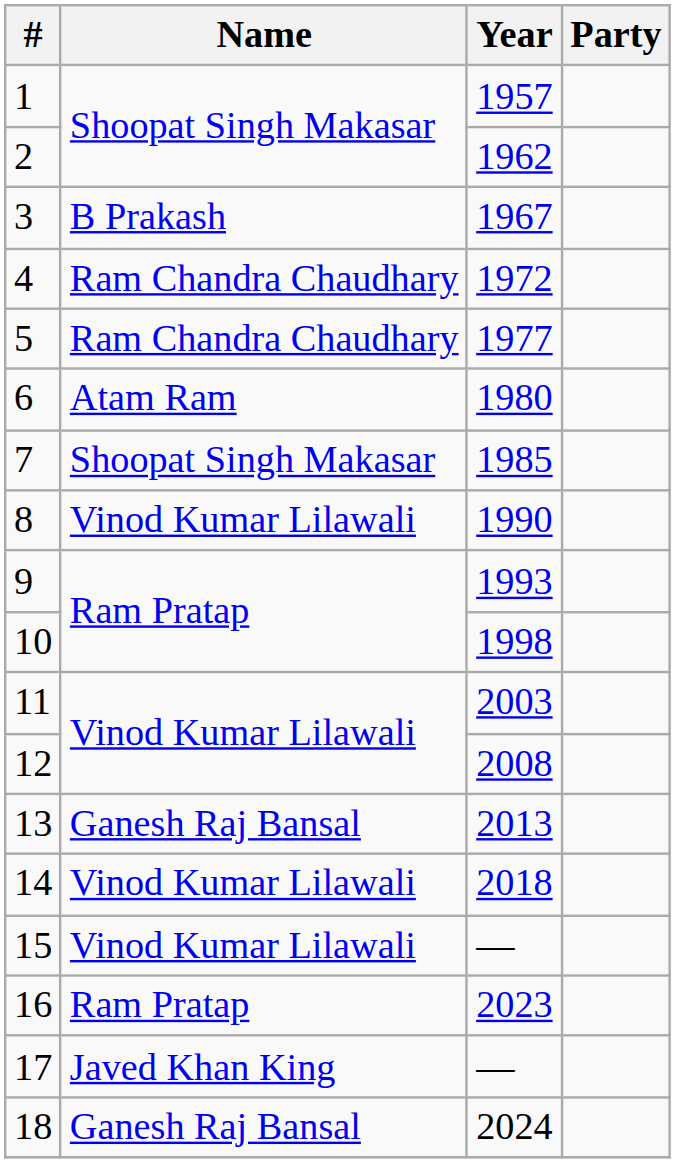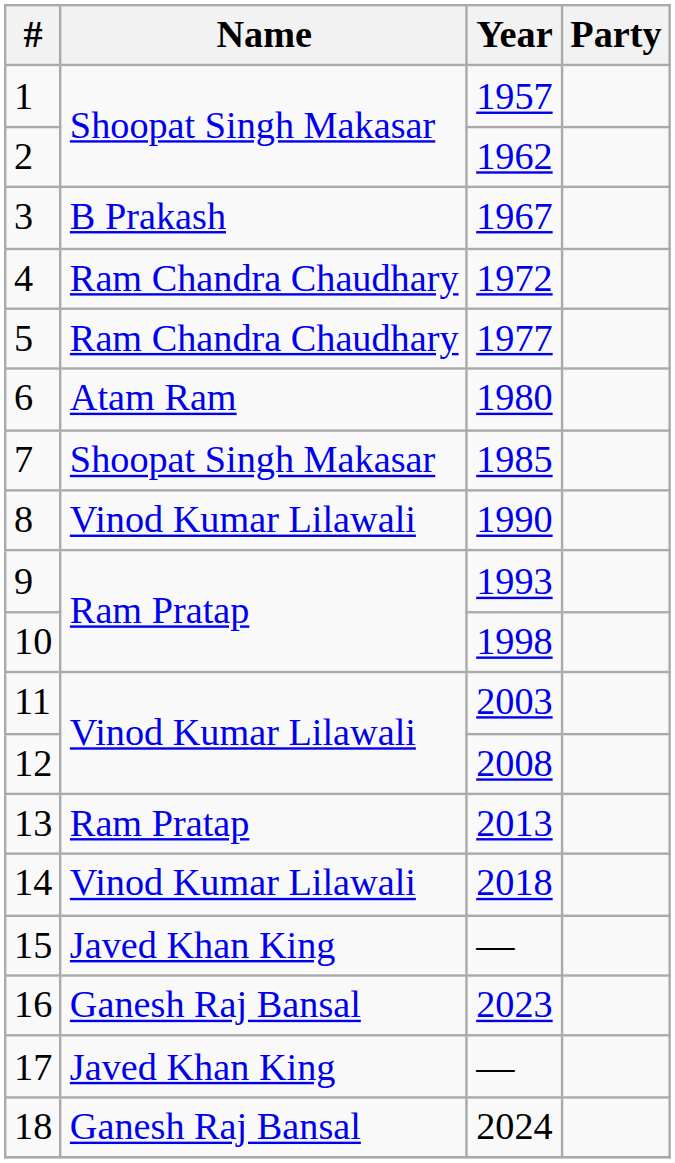 <table class="wikitable">
 <tr>
 <th>#</th>
 <th>Name</th>
 <th>Year</th>
 <th colspan=2>Party</th>
 </tr>
 <tr>
 <td>1</td>
 <td rowspan="2"><a href='#'>Shoopat Singh Makasar</a></td>
 <td><a href='#'>1957</a></td>
 <td></td>
 </tr>
 <tr>
 <td>2</td>
 <td><a href='#'>1962</a></td>
 <td></td>
 </tr>
 <tr>
 <td>3</td>
 <td><a href='#'>B Prakash</a></td>
 <td><a href='#'>1967</a></td>
 <td></td>
 </tr>
 <tr>
 <td>4</td>
 <td><a href='#'>Ram Chandra Chaudhary</a></td>
 <td><a href='#'>1972</a></td>
 </tr>
 <tr>
 <td>5</td>
 <td><a href='#'>Ram Chandra Chaudhary</a></td>
 <td><a href='#'>1977</a></td>
 <td></td>
 </tr>
 <tr>
 <td>6</td>
 <td><a href='#'>Atam Ram</a></td>
 <td><a href='#'>1980</a></td>
 <td></td>
 </tr>
 <tr>
 <td>7</td>
 <td><a href='#'>Shoopat Singh Makasar</a></td>
 <td><a href='#'>1985</a></td>
 <td></td>
 </tr>
 <tr>
 <td>8</td>
 <td><a href='#'>Vinod Kumar Lilawali</a></td>
 <td><a href='#'>1990</a></td>
 <td></td>
 </tr>
 <tr>
 <td>9</td>
 <td rowspan="2"><a href='#'>Ram Pratap</a></td>
 <td><a href='#'>1993</a></td>
 <td></td>
 </tr>
 <tr>
 <td>10</td>
 <td><a href='#'>1998</a></td>
 </tr>
 <tr>
 <td>11</td>
 <td rowspan="2"><a href='#'>Vinod Kumar Lilawali</a></td>
 <td><a href='#'>2003</a></td>
 <td></td>
 </tr>
 <tr>
 <td>12</td>
 <td><a href='#'>2008</a></td>
 </tr>
 <tr>
 <td>13</td>
-<td><a href='#'>Ganesh Raj Bansal</a></td>
+<td><a href='#'>Ram Pratap</a></td>
 <td><a href='#'>2013</a></td>
 <td></td>
 </tr>
 <tr>
 <td>14</td>
 <td><a href='#'>Vinod Kumar Lilawali</a></td>
 <td><a href='#'>2018</a></td>
 <td></td>
 </tr>
 <tr>
 <td>15</td>
-<td><a href='#'>Vinod Kumar Lilawali</a></td>
+<td><a href='#'>Javed Khan King</a></td>
 <td>—</td>
 <td></td>
 </tr>
 <tr>
 <td>16</td>
-<td><a href='#'>Ram Pratap</a></td>
+<td><a href='#'>Ganesh Raj Bansal</a></td>
 <td><a href='#'>2023</a></td>
 <td></td>
 </tr>
 <tr>
 <td>17</td>
 <td><a href='#'>Javed Khan King</a></td>
 <td>—</td>
 <td></td>
 </tr>
 <tr>
 <td>18</td>
 <td><a href='#'>Ganesh Raj Bansal</a></td>
 <td>2024</td>
 <td></td>
 </tr>
 <tr>
 </tr>
 </table>
